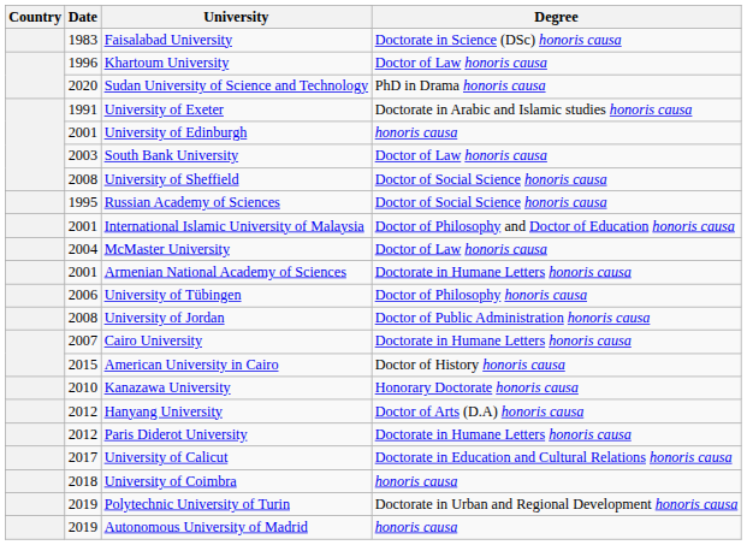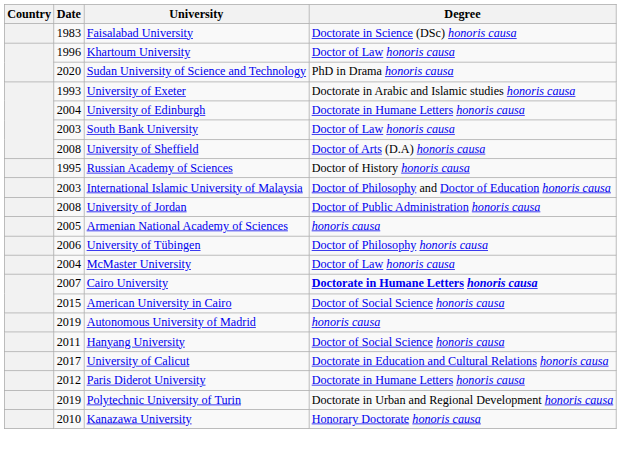 <table class="wikitable plainrowheaders">
 <tr>
 <th scope="col">Country</th>
 <th scope="col">Date</th>
 <th scope="col">University</th>
 <th scope="col">Degree</th>
 </tr>
 <tr>
 <th rowspan="1" scope="row"></th>
 <td>1983</td>
 <td><a href='#'>Faisalabad University</a></td>
 <td><a href='#'>Doctorate in Science</a> (DSc) <em><a href='#'>honoris causa</a></em></td>
 </tr>
 <tr>
 <th rowspan="2" scope="row"></th>
 <td>1996</td>
 <td><a href='#'>Khartoum University</a></td>
 <td><a href='#'>Doctor of Law</a> <em><a href='#'>honoris causa</a></em></td>
 </tr>
 <tr>
 <td>2020</td>
 <td><a href='#'>Sudan University of Science and Technology</a></td>
 <td>PhD in Drama <em><a href='#'>honoris causa</a></em></td>
 </tr>
 <tr>
 <th rowspan="4" scope="row"></th>
-<td>1991</td>
+<td>1993</td>
 <td><a href='#'>University of Exeter</a></td>
 <td>Doctorate in Arabic and Islamic studies <em><a href='#'>honoris causa</a></em></td>
 </tr>
 <tr>
-<td>2001</td>
+<td>2004</td>
 <td><a href='#'>University of Edinburgh</a></td>
-<td><em><a href='#'>honoris causa</a></em></td>
+<td><a href='#'>Doctorate in Humane Letters</a> <em><a href='#'>honoris causa</a></em></td>
 </tr>
 <tr>
 <td>2003</td>
 <td><a href='#'>South Bank University</a></td>
 <td><a href='#'>Doctor of Law</a> <em><a href='#'>honoris causa</a></em></td>
 </tr>
 <tr>
 <td>2008</td>
 <td><a href='#'>University of Sheffield</a></td>
-<td><a href='#'>Doctor of Social Science</a> <em><a href='#'>honoris causa</a></em></td>
+<td><a href='#'>Doctor of Arts</a> (D.A) <em><a href='#'>honoris causa</a></em></td>
 </tr>
 <tr>
 <th rowspan="1" scope="row"></th>
 <td>1995</td>
 <td><a href='#'>Russian Academy of Sciences</a></td>
-<td><a href='#'>Doctor of Social Science</a> <em><a href='#'>honoris causa</a></em></td>
+<td>Doctor of History <em><a href='#'>honoris causa</a></em></td>
 </tr>
 <tr>
 <th rowspan="1" scope="row"></th>
-<td>2001</td>
+<td>2003</td>
 <td><a href='#'>International Islamic University of Malaysia</a></td>
 <td><a href='#'>Doctor of Philosophy</a> and <a href='#'>Doctor of Education</a> <em><a href='#'>honoris causa</a></em></td>
 </tr>
 <tr>
 <th rowspan="1" scope="row"></th>
-<td>2004</td>
-<td><a href='#'>McMaster University</a></td>
-<td><a href='#'>Doctor of Law</a> <em><a href='#'>honoris causa</a></em></td>
+<td>2008</td>
+<td><a href='#'>University of Jordan</a></td>
+<td><a href='#'>Doctor of Public Administration</a> <em><a href='#'>honoris causa</a></em></td>
 </tr>
 <tr>
 <th rowspan="1" scope="row"></th>
-<td>2001</td>
+<td>2005</td>
 <td><a href='#'>Armenian National Academy of Sciences</a></td>
-<td><a href='#'>Doctorate in Humane Letters</a> <em><a href='#'>honoris causa</a></em></td>
+<td><em><a href='#'>honoris causa</a></em></td>
 </tr>
 <tr>
 <th rowspan="1" scope="row"></th>
 <td>2006</td>
 <td><a href='#'>University of Tübingen</a></td>
 <td><a href='#'>Doctor of Philosophy</a> <em><a href='#'>honoris causa</a></em></td>
 </tr>
 <tr>
 <th rowspan="1" scope="row"></th>
-<td>2008</td>
-<td><a href='#'>University of Jordan</a></td>
-<td><a href='#'>Doctor of Public Administration</a> <em><a href='#'>honoris causa</a></em></td>
+<td>2004</td>
+<td><a href='#'>McMaster University</a></td>
+<td><a href='#'>Doctor of Law</a> <em><a href='#'>honoris causa</a></em></td>
 </tr>
 <tr>
 <th rowspan="2" scope="row"></th>
 <td>2007</td>
 <td><a href='#'>Cairo University</a></td>
-<td><a href='#'>Doctorate in Humane Letters</a> <em><a href='#'>honoris causa</a></em></td>
+<td><strong><a href='#'>Doctorate in Humane Letters</a> <em><a href='#'>honoris causa</a></em></strong></td>
 </tr>
 <tr>
 <td>2015</td>
 <td><a href='#'>American University in Cairo</a></td>
-<td>Doctor of History <em><a href='#'>honoris causa</a></em></td>
+<td><a href='#'>Doctor of Social Science</a> <em><a href='#'>honoris causa</a></em></td>
 </tr>
 <tr>
 <th rowspan="1" scope="row"></th>
-<td>2010</td>
-<td><a href='#'>Kanazawa University</a></td>
-<td><a href='#'>Honorary Doctorate</a> <em><a href='#'>honoris causa</a></em></td>
+<td>2019</td>
+<td><a href='#'>Autonomous University of Madrid</a></td>
+<td><em><a href='#'>honoris causa</a></em></td>
 </tr>
 <tr>
 <th rowspan="1" scope="row"></th>
-<td>2012</td>
+<td>2011</td>
 <td><a href='#'>Hanyang University</a></td>
-<td><a href='#'>Doctor of Arts</a> (D.A) <em><a href='#'>honoris causa</a></em></td>
+<td><a href='#'>Doctor of Social Science</a> <em><a href='#'>honoris causa</a></em></td>
+</tr>
+<tr>
+<th rowspan="1" scope="row"></th>
+<td>2017</td>
+<td><a href='#'>University of Calicut</a></td>
+<td><a href='#'>Doctorate in Education and Cultural Relations</a> <em><a href='#'>honoris causa</a></em></td>
 </tr>
 <tr>
 <th rowspan="1" scope="row"></th>
 <td>2012</td>
 <td><a href='#'>Paris Diderot University</a></td>
 <td><a href='#'>Doctorate in Humane Letters</a> <em><a href='#'>honoris causa</a></em></td>
 </tr>
 <tr>
 <th rowspan="1" scope="row"></th>
-<td>2017</td>
-<td><a href='#'>University of Calicut</a></td>
-<td><a href='#'>Doctorate in Education and Cultural Relations</a> <em><a href='#'>honoris causa</a></em></td>
-</tr>
-<tr>
-<th rowspan="1" scope="row"></th>
-<td>2018</td>
-<td><a href='#'>University of Coimbra</a></td>
-<td><em><a href='#'>honoris causa</a></em></td>
-</tr>
-<tr>
-<th rowspan="1" scope="row"></th>
 <td>2019</td>
 <td><a href='#'>Polytechnic University of Turin</a></td>
 <td>Doctorate in Urban and Regional Development <em><a href='#'>honoris causa</a></em></td>
 </tr>
 <tr>
 <th rowspan="1" scope="row"></th>
-<td>2019</td>
-<td><a href='#'>Autonomous University of Madrid</a></td>
-<td><em><a href='#'>honoris causa</a></em></td>
+<td>2010</td>
+<td><a href='#'>Kanazawa University</a></td>
+<td><a href='#'>Honorary Doctorate</a> <em><a href='#'>honoris causa</a></em></td>
 </tr>
 </table>
